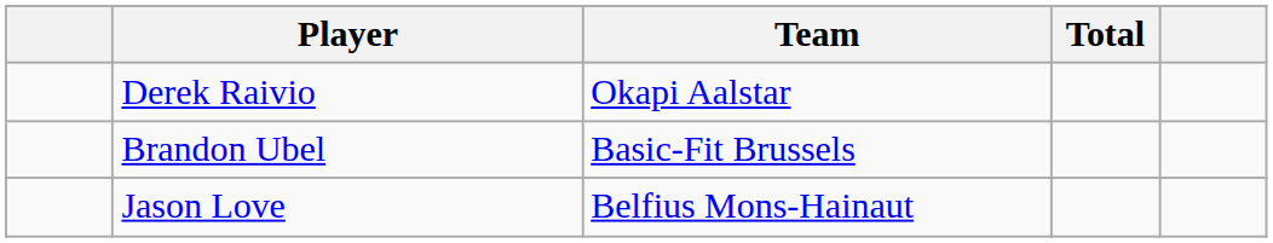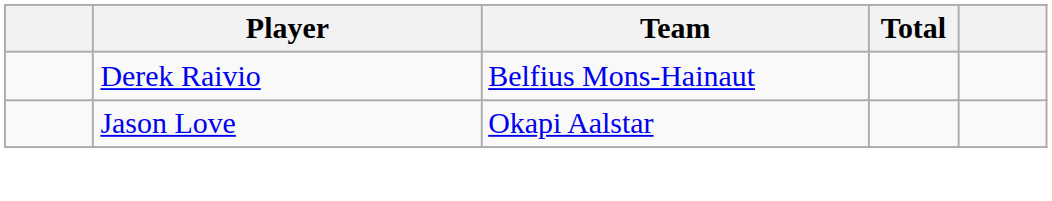 <table class="wikitable">
 <tr>
 <th width=40></th>
 <th width=200>Player</th>
 <th width=200>Team</th>
 <th width=40>Total</th>
 <th width=40></th>
 </tr>
 <tr>
 <td></td>
 <td> <a href='#'>Derek Raivio</a></td>
-<td><a href='#'>Okapi Aalstar</a></td>
-<td></td>
-<td></td>
-</tr>
-<tr>
-<td></td>
-<td> <a href='#'>Brandon Ubel</a></td>
-<td><a href='#'>Basic-Fit Brussels</a></td>
+<td><a href='#'>Belfius Mons-Hainaut</a></td>
 <td></td>
 <td></td>
 </tr>
 <tr>
 <td></td>
 <td> <a href='#'>Jason Love</a></td>
-<td><a href='#'>Belfius Mons-Hainaut</a></td>
+<td><a href='#'>Okapi Aalstar</a></td>
 <td></td>
 <td></td>
 </tr>
 </table>
